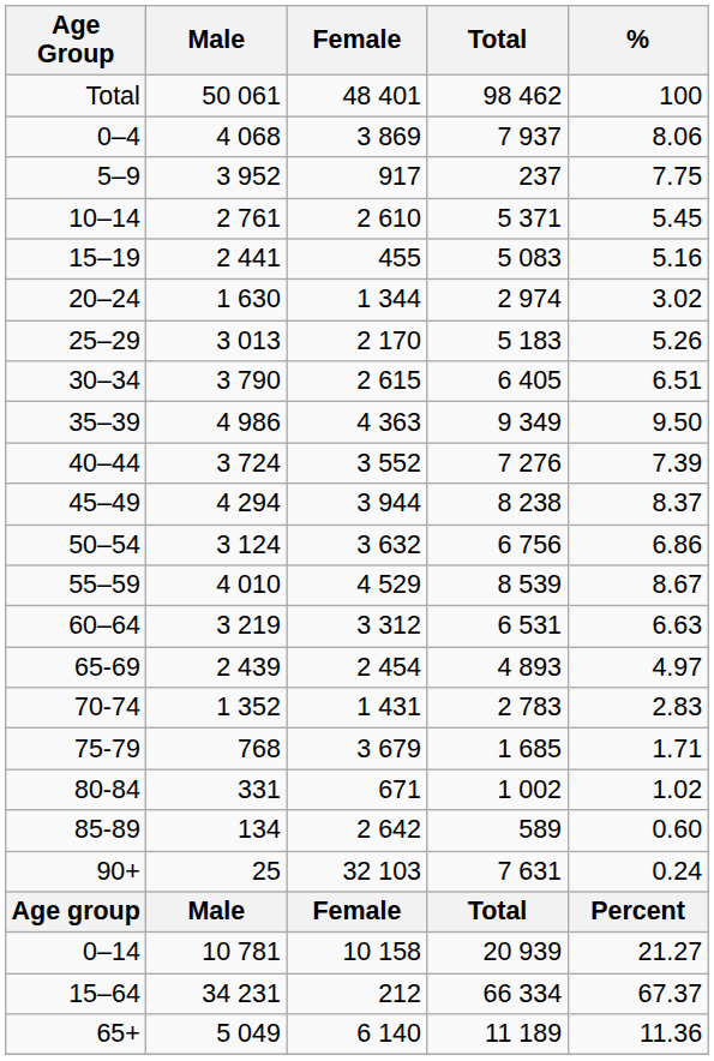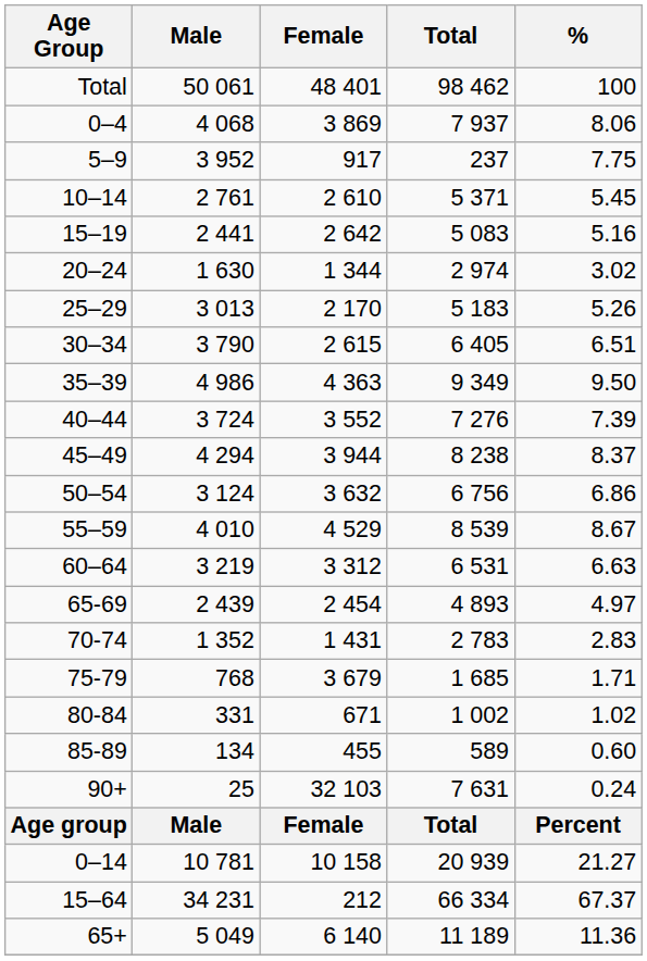 <table class="wikitable">
 <tr>
 <th width="80pt">Age Group</th>
 <th width="80pt">Male</th>
 <th width="80pt">Female</th>
 <th width="80pt">Total</th>
 <th width="80pt">%</th>
 </tr>
 <tr>
 <td align="right">Total</td>
 <td align="right">50 061</td>
 <td align="right">48 401</td>
 <td align="right">98 462</td>
 <td align="right">100</td>
 </tr>
 <tr>
 <td align="right">0–4</td>
 <td align="right">4 068</td>
 <td align="right">3 869</td>
 <td align="right">7 937</td>
 <td align="right">8.06</td>
 </tr>
 <tr>
 <td align="right">5–9</td>
 <td align="right">3 952</td>
 <td align="right">917</td>
 <td align="right">237</td>
 <td align="right">7.75</td>
 </tr>
 <tr>
 <td align="right">10–14</td>
 <td align="right">2 761</td>
 <td align="right">2 610</td>
 <td align="right">5 371</td>
 <td align="right">5.45</td>
 </tr>
 <tr>
 <td align="right">15–19</td>
 <td align="right">2 441</td>
-<td align="right">455</td>
+<td align="right">2 642</td>
 <td align="right">5 083</td>
 <td align="right">5.16</td>
 </tr>
 <tr>
 <td align="right">20–24</td>
 <td align="right">1 630</td>
 <td align="right">1 344</td>
 <td align="right">2 974</td>
 <td align="right">3.02</td>
 </tr>
 <tr>
 <td align="right">25–29</td>
 <td align="right">3 013</td>
 <td align="right">2 170</td>
 <td align="right">5 183</td>
 <td align="right">5.26</td>
 </tr>
 <tr>
 <td align="right">30–34</td>
 <td align="right">3 790</td>
 <td align="right">2 615</td>
 <td align="right">6 405</td>
 <td align="right">6.51</td>
 </tr>
 <tr>
 <td align="right">35–39</td>
 <td align="right">4 986</td>
 <td align="right">4 363</td>
 <td align="right">9 349</td>
 <td align="right">9.50</td>
 </tr>
 <tr>
 <td align="right">40–44</td>
 <td align="right">3 724</td>
 <td align="right">3 552</td>
 <td align="right">7 276</td>
 <td align="right">7.39</td>
 </tr>
 <tr>
 <td align="right">45–49</td>
 <td align="right">4 294</td>
 <td align="right">3 944</td>
 <td align="right">8 238</td>
 <td align="right">8.37</td>
 </tr>
 <tr>
 <td align="right">50–54</td>
 <td align="right">3 124</td>
 <td align="right">3 632</td>
 <td align="right">6 756</td>
 <td align="right">6.86</td>
 </tr>
 <tr>
 <td align="right">55–59</td>
 <td align="right">4 010</td>
 <td align="right">4 529</td>
 <td align="right">8 539</td>
 <td align="right">8.67</td>
 </tr>
 <tr>
 <td align="right">60–64</td>
 <td align="right">3 219</td>
 <td align="right">3 312</td>
 <td align="right">6 531</td>
 <td align="right">6.63</td>
 </tr>
 <tr>
 <td align="right">65-69</td>
 <td align="right">2 439</td>
 <td align="right">2 454</td>
 <td align="right">4 893</td>
 <td align="right">4.97</td>
 </tr>
 <tr>
 <td align="right">70-74</td>
 <td align="right">1 352</td>
 <td align="right">1 431</td>
 <td align="right">2 783</td>
 <td align="right">2.83</td>
 </tr>
 <tr>
 <td align="right">75-79</td>
 <td align="right">768</td>
 <td align="right">3 679</td>
 <td align="right">1 685</td>
 <td align="right">1.71</td>
 </tr>
 <tr>
 <td align="right">80-84</td>
 <td align="right">331</td>
 <td align="right">671</td>
 <td align="right">1 002</td>
 <td align="right">1.02</td>
 </tr>
 <tr>
 <td align="right">85-89</td>
 <td align="right">134</td>
-<td align="right">2 642</td>
+<td align="right">455</td>
 <td align="right">589</td>
 <td align="right">0.60</td>
 </tr>
 <tr>
 <td align="right">90+</td>
 <td align="right">25</td>
 <td align="right">32 103</td>
 <td align="right">7 631</td>
 <td align="right">0.24</td>
 </tr>
 <tr>
 <th width="50">Age group</th>
 <th width="80pt">Male</th>
 <th width="80">Female</th>
 <th width="80">Total</th>
 <th width="50">Percent</th>
 </tr>
 <tr>
 <td align="right">0–14</td>
 <td align="right">10 781</td>
 <td align="right">10 158</td>
 <td align="right">20 939</td>
 <td align="right">21.27</td>
 </tr>
 <tr>
 <td align="right">15–64</td>
 <td align="right">34 231</td>
 <td align="right">212</td>
 <td align="right">66 334</td>
 <td align="right">67.37</td>
 </tr>
 <tr>
 <td align="right">65+</td>
 <td align="right">5 049</td>
 <td align="right">6 140</td>
 <td align="right">11 189</td>
 <td align="right">11.36</td>
 </tr>
 <tr>
 </tr>
 </table>
